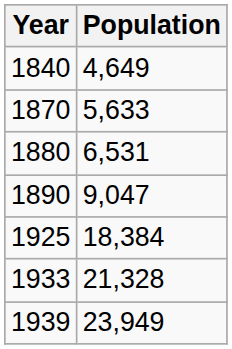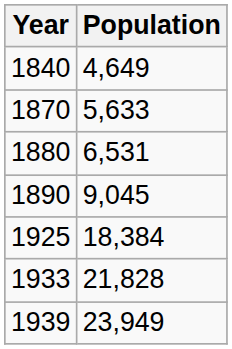 <table class="wikitable sortable">
 <tr>
 <th>Year</th>
 <th>Population</th>
 </tr>
 <tr>
 <td>1840</td>
 <td>4,649</td>
 </tr>
 <tr>
 <td>1870</td>
 <td>5,633</td>
 </tr>
 <tr>
 <td>1880</td>
 <td>6,531</td>
 </tr>
 <tr>
 <td>1890</td>
-<td>9,047</td>
+<td>9,045</td>
 </tr>
 <tr>
 <td>1925</td>
 <td>18,384</td>
 </tr>
 <tr>
 <td>1933</td>
-<td>21,328</td>
+<td>21,828</td>
 </tr>
 <tr>
 <td>1939</td>
 <td>23,949</td>
 </tr>
 </table>
